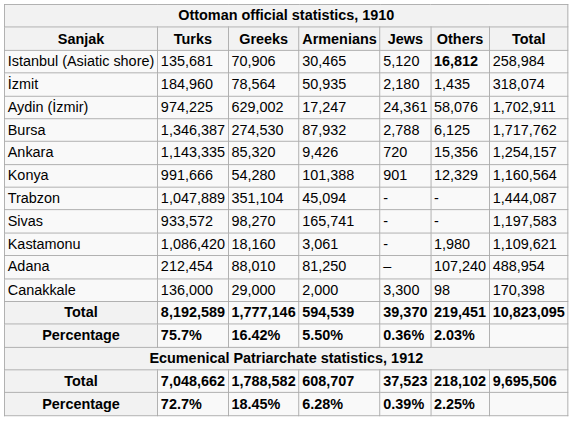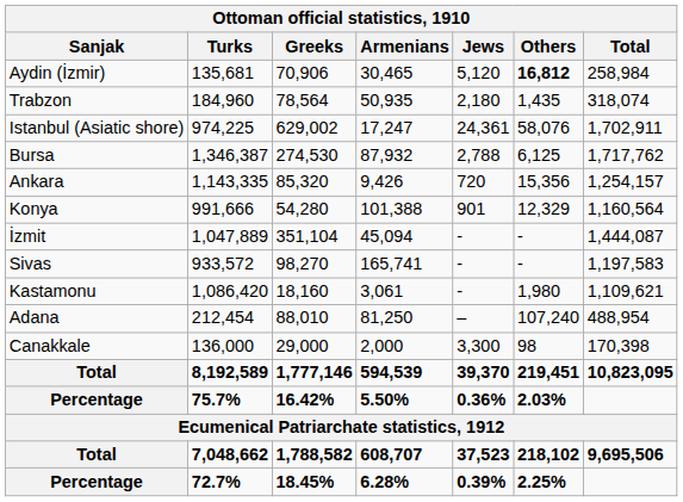 <table class="wikitable" style="clear:both">
 <tr>
 <th colspan="7">Ottoman official statistics, 1910</th>
 </tr>
 <tr>
 <th>Sanjak</th>
 <th>Turks</th>
 <th>Greeks</th>
 <th>Armenians</th>
 <th>Jews</th>
 <th>Others</th>
 <th>Total</th>
 </tr>
 <tr>
-<td>Istanbul (Asiatic shore)</td>
+<td>Aydin (İzmir)</td>
 <td>135,681</td>
 <td>70,906</td>
 <td>30,465</td>
 <td>5,120</td>
 <td><strong>16,812</strong></td>
 <td>258,984</td>
 </tr>
 <tr>
-<td>İzmit</td>
+<td>Trabzon</td>
 <td>184,960</td>
 <td>78,564</td>
 <td>50,935</td>
 <td>2,180</td>
 <td>1,435</td>
 <td>318,074</td>
 </tr>
 <tr>
-<td>Aydin (İzmir)</td>
+<td>Istanbul (Asiatic shore)</td>
 <td>974,225</td>
 <td>629,002</td>
 <td>17,247</td>
 <td>24,361</td>
 <td>58,076</td>
 <td>1,702,911</td>
 </tr>
 <tr>
 <td>Bursa</td>
 <td>1,346,387</td>
 <td>274,530</td>
 <td>87,932</td>
 <td>2,788</td>
 <td>6,125</td>
 <td>1,717,762</td>
 </tr>
 <tr>
 <td>Ankara</td>
 <td>1,143,335</td>
 <td>85,320</td>
 <td>9,426</td>
 <td>720</td>
 <td>15,356</td>
 <td>1,254,157</td>
 </tr>
 <tr>
 <td>Konya</td>
 <td>991,666</td>
 <td>54,280</td>
 <td>101,388</td>
 <td>901</td>
 <td>12,329</td>
 <td>1,160,564</td>
 </tr>
 <tr>
-<td>Trabzon</td>
+<td>İzmit</td>
 <td>1,047,889</td>
 <td>351,104</td>
 <td>45,094</td>
 <td>-</td>
 <td>-</td>
 <td>1,444,087</td>
 </tr>
 <tr>
 <td>Sivas</td>
 <td>933,572</td>
 <td>98,270</td>
 <td>165,741</td>
 <td>-</td>
 <td>-</td>
 <td>1,197,583</td>
 </tr>
 <tr>
 <td>Kastamonu</td>
 <td>1,086,420</td>
 <td>18,160</td>
 <td>3,061</td>
 <td>-</td>
 <td>1,980</td>
 <td>1,109,621</td>
 </tr>
 <tr>
 <td>Adana</td>
 <td>212,454</td>
 <td>88,010</td>
 <td>81,250</td>
 <td>–</td>
 <td>107,240</td>
 <td>488,954</td>
 </tr>
 <tr>
 <td>Canakkale</td>
 <td>136,000</td>
 <td>29,000</td>
 <td>2,000</td>
 <td>3,300</td>
 <td>98</td>
 <td>170,398</td>
 </tr>
 <tr style="font-weight: bold">
 <th>Total</th>
 <td>8,192,589</td>
 <td>1,777,146</td>
 <td>594,539</td>
 <td>39,370</td>
 <td>219,451</td>
 <td>10,823,095</td>
 </tr>
 <tr style="font-weight: bold">
 <th>Percentage</th>
 <td>75.7%</td>
 <td>16.42%</td>
 <td>5.50%</td>
 <td>0.36%</td>
 <td>2.03%</td>
 <td> </td>
 </tr>
 <tr>
 <th colspan=8>Ecumenical Patriarchate statistics, 1912</th>
 </tr>
 <tr style="font-weight: bold">
 <th>Total</th>
 <td>7,048,662</td>
 <td>1,788,582</td>
 <td>608,707</td>
 <td>37,523</td>
 <td>218,102</td>
 <td>9,695,506</td>
 </tr>
 <tr style="font-weight: bold">
 <th>Percentage</th>
 <td>72.7%</td>
 <td>18.45%</td>
 <td>6.28%</td>
 <td>0.39%</td>
 <td>2.25%</td>
 <td> </td>
 </tr>
 </table>
